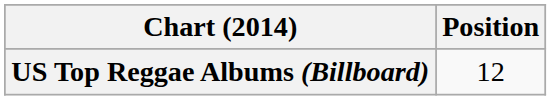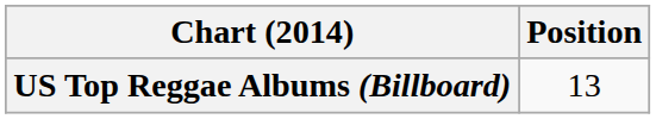 <table class="wikitable sortable plainrowheaders" style="text-align:center">
 <tr>
 <th scope="col">Chart (2014)</th>
 <th scope="col">Position</th>
 </tr>
 <tr>
 <th scope="row">US Top Reggae Albums <em>(Billboard)</em></th>
-<td align="center">12</td>
+<td align="center">13</td>
 </tr>
 </table>
